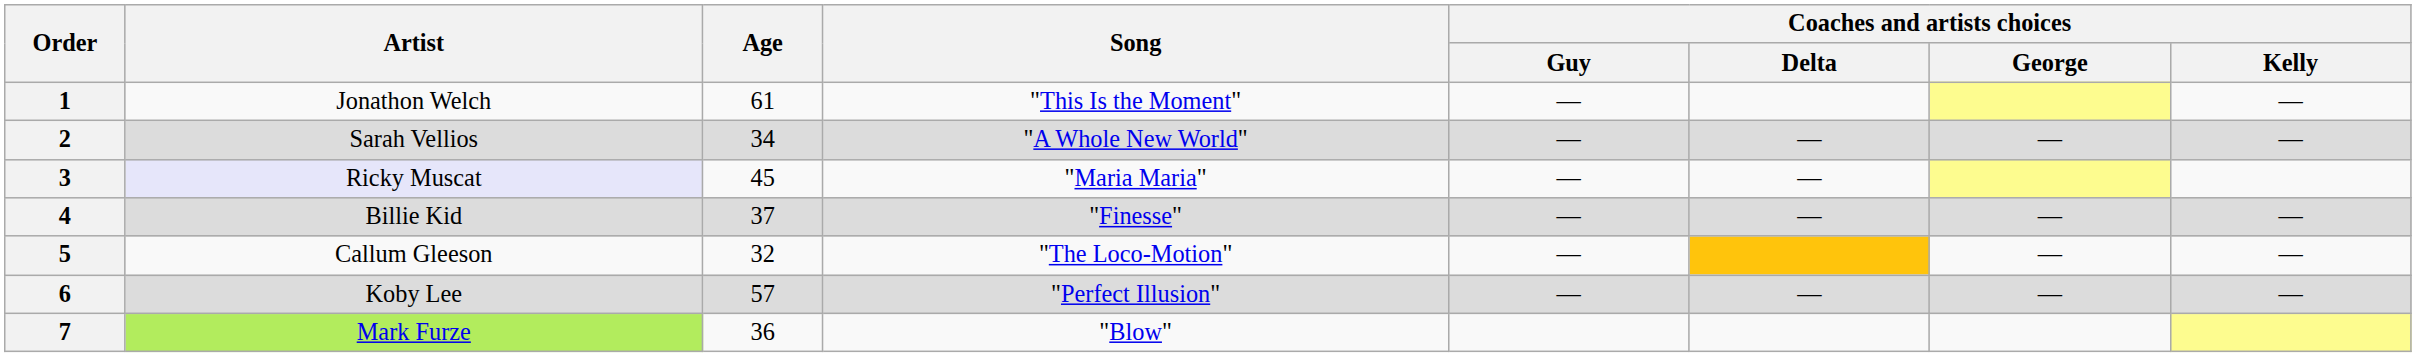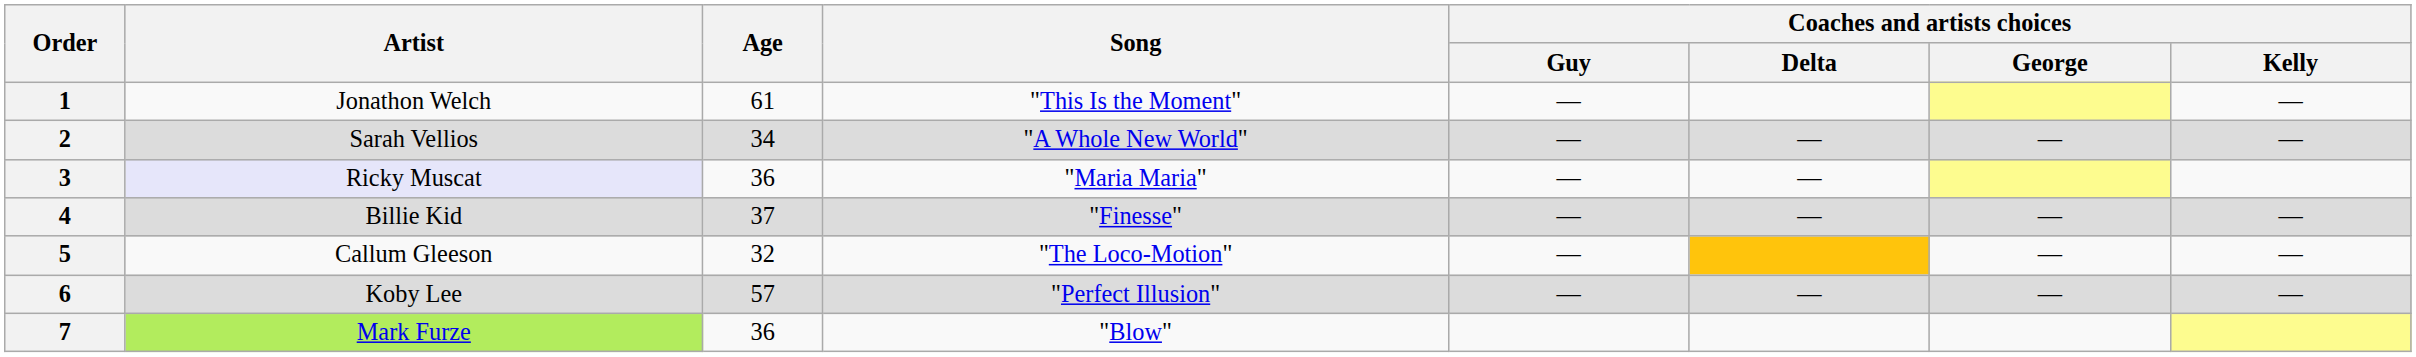 <table class="wikitable" style="text-align:center; width:100%;">
 <tr>
 <th scope="col" rowspan="2" style="width:05%;">Order</th>
 <th scope="col" rowspan="2" style="width:24%;">Artist</th>
 <th scope="col" rowspan="2" style="width:05%;">Age</th>
 <th scope="col" rowspan="2" style="width:26%;">Song</th>
 <th colspan="4" style="width:40%;">Coaches and artists choices</th>
 </tr>
 <tr>
 <th style="width:10%;">Guy</th>
 <th style="width:10%;">Delta</th>
 <th style="width:10%;">George</th>
 <th style="width:10%;">Kelly</th>
 </tr>
 <tr>
 <th>1</th>
 <td>Jonathon Welch</td>
 <td>61</td>
 <td>"<a href='#'>This Is the Moment</a>"</td>
 <td>—</td>
 <td> <strong></strong> </td>
 <td style="background-color:#FDFC8F;"> <strong></strong> </td>
 <td>—</td>
 </tr>
 <tr>
 <th>2</th>
 <td style="background-color:#DCDCDC;">Sarah Vellios</td>
 <td style="background-color:#DCDCDC;">34</td>
 <td style="background-color:#DCDCDC;">"<a href='#'>A Whole New World</a>"</td>
 <td style="background-color:#DCDCDC;">—</td>
 <td style="background-color:#DCDCDC;">—</td>
 <td style="background-color:#DCDCDC;">—</td>
 <td style="background-color:#DCDCDC;">—</td>
 </tr>
 <tr>
 <th>3</th>
 <td style="background: lavender;">Ricky Muscat</td>
-<td>45</td>
+<td>36</td>
 <td>"<a href='#'>Maria Maria</a>"</td>
 <td>—</td>
 <td>—</td>
 <td style="background-color:#FDFC8F;"> <strong></strong> </td>
 <td> <strong></strong> </td>
 </tr>
 <tr>
 <th>4</th>
 <td style="background-color:#DCDCDC;">Billie Kid</td>
 <td style="background-color:#DCDCDC;">37</td>
 <td style="background-color:#DCDCDC;">"<a href='#'>Finesse</a>"</td>
 <td style="background-color:#DCDCDC;">—</td>
 <td style="background-color:#DCDCDC;">—</td>
 <td style="background-color:#DCDCDC;">—</td>
 <td style="background-color:#DCDCDC;">—</td>
 </tr>
 <tr>
 <th>5</th>
 <td>Callum Gleeson</td>
 <td>32</td>
 <td>"<a href='#'>The Loco-Motion</a>"</td>
 <td>—</td>
 <td style="background-color:#FFC40C;"> <strong></strong> </td>
 <td>—</td>
 <td>—</td>
 </tr>
 <tr>
 <th>6</th>
 <td style="background-color:#DCDCDC;">Koby Lee</td>
 <td style="background-color:#DCDCDC;">57</td>
 <td style="background-color:#DCDCDC;">"<a href='#'>Perfect Illusion</a>"</td>
 <td style="background-color:#DCDCDC;">—</td>
 <td style="background-color:#DCDCDC;">—</td>
 <td style="background-color:#DCDCDC;">—</td>
 <td style="background-color:#DCDCDC;">—</td>
 </tr>
 <tr>
 <th>7</th>
 <td style="background-color:#B2EC5D;"><a href='#'>Mark Furze</a></td>
 <td>36</td>
 <td>"<a href='#'>Blow</a>"</td>
 <td> <strong></strong> </td>
 <td> <strong></strong> </td>
 <td> <strong></strong> </td>
 <td style="background-color:#FDFC8F;"> <strong></strong> </td>
 </tr>
 </table>
